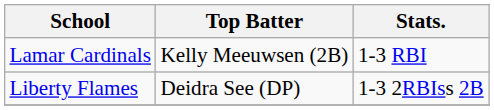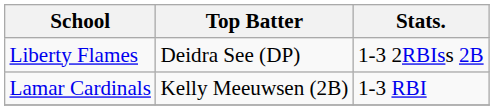 <table class="wikitable">
 <tr>
 <th>School</th>
 <th>Top Batter</th>
 <th>Stats.</th>
 </tr>
 <tr>
+<td><a href='#'>Liberty Flames</a></td>
+<td>Deidra See (DP)</td>
+<td>1-3  2<a href='#'>RBIs</a>s <a href='#'>2B</a></td>
+</tr>
+<tr>
 <td><a href='#'>Lamar Cardinals</a></td>
 <td>Kelly Meeuwsen (2B)</td>
 <td>1-3  <a href='#'>RBI</a></td>
 </tr>
 <tr>
-<td><a href='#'>Liberty Flames</a></td>
-<td>Deidra See (DP)</td>
-<td>1-3  2<a href='#'>RBIs</a>s <a href='#'>2B</a></td>
-</tr>
-<tr>
 </tr>
 </table>
